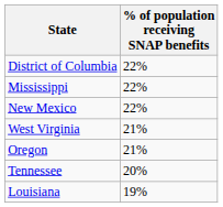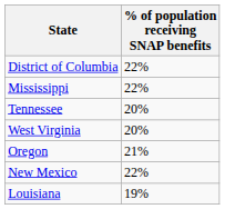 <table class="wikitable sortable">
 <tr>
 <th>State</th>
 <th>% of population<br>receiving<br>SNAP benefits</th>
 </tr>
 <tr>
 <td><a href='#'>District of Columbia</a></td>
 <td>22%</td>
 </tr>
 <tr>
 <td><a href='#'>Mississippi</a></td>
 <td>22%</td>
 </tr>
 <tr>
-<td><a href='#'>New Mexico</a></td>
-<td>22%</td>
+<td><a href='#'>Tennessee</a></td>
+<td>20%</td>
 </tr>
 <tr>
 <td><a href='#'>West Virginia</a></td>
-<td>21%</td>
+<td>20%</td>
 </tr>
 <tr>
 <td><a href='#'>Oregon</a></td>
 <td>21%</td>
 </tr>
 <tr>
-<td><a href='#'>Tennessee</a></td>
-<td>20%</td>
+<td><a href='#'>New Mexico</a></td>
+<td>22%</td>
 </tr>
 <tr>
 <td><a href='#'>Louisiana</a></td>
 <td>19%</td>
 </tr>
 </table>
